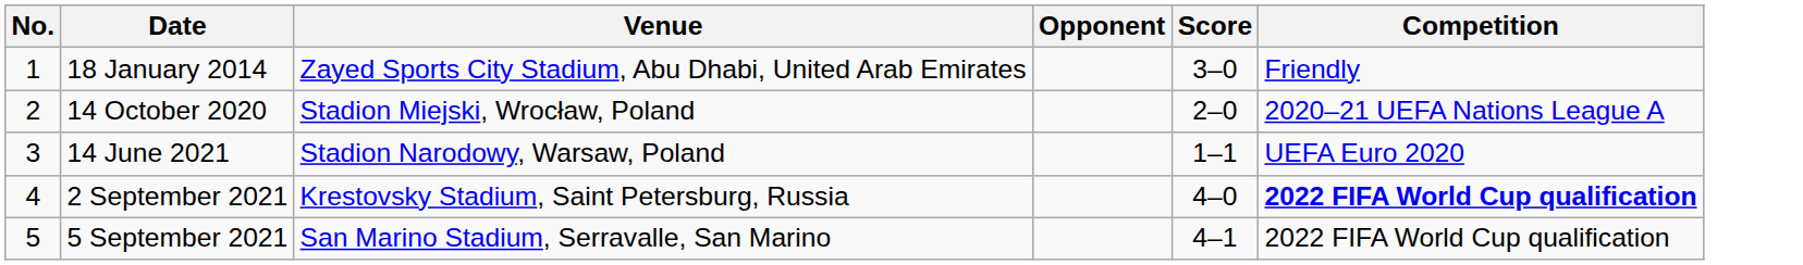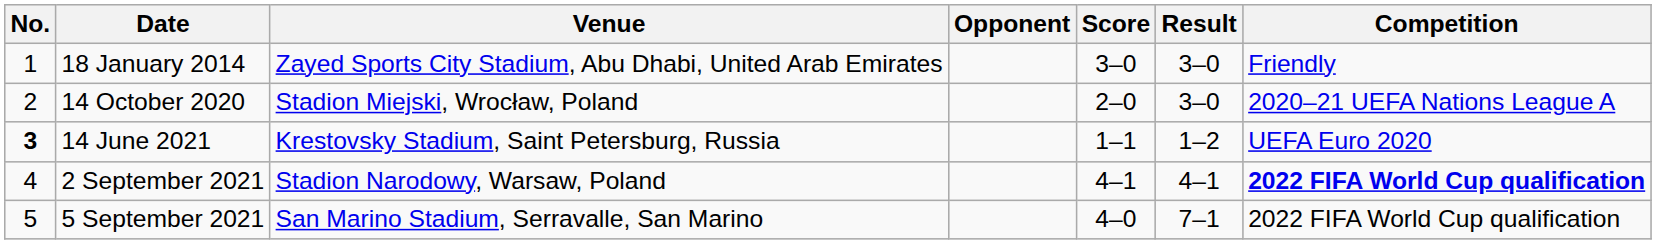 <table class="wikitable sortable">
 <tr>
 <th scope="col">No.</th>
 <th scope="col">Date</th>
 <th scope="col">Venue</th>
 <th scope="col">Opponent</th>
 <th scope="col">Score</th>
+<th scope="col">Result</th>
 <th scope="col">Competition</th>
 </tr>
 <tr>
 <td style="text-align:center">1</td>
 <td>18 January 2014</td>
 <td><a href='#'>Zayed Sports City Stadium</a>, Abu Dhabi, United Arab Emirates</td>
 <td></td>
+<td style="text-align:center">3–0</td>
 <td style="text-align:center">3–0</td>
 <td><a href='#'>Friendly</a></td>
 </tr>
 <tr>
 <td style="text-align:center">2</td>
 <td>14 October 2020</td>
 <td><a href='#'>Stadion Miejski</a>, Wrocław, Poland</td>
 <td></td>
 <td style="text-align:center">2–0</td>
+<td style="text-align:center">3–0</td>
 <td><a href='#'>2020–21 UEFA Nations League A</a></td>
 </tr>
 <tr>
-<td style="text-align:center">3</td>
+<td style="text-align:center"><strong>3</strong></td>
 <td>14 June 2021</td>
-<td><a href='#'>Stadion Narodowy</a>, Warsaw, Poland</td>
+<td><a href='#'>Krestovsky Stadium</a>, Saint Petersburg, Russia</td>
 <td></td>
 <td style="text-align:center">1–1</td>
+<td style="text-align:center">1–2</td>
 <td><a href='#'>UEFA Euro 2020</a></td>
 </tr>
 <tr>
 <td style="text-align:center">4</td>
 <td>2 September 2021</td>
-<td><a href='#'>Krestovsky Stadium</a>, Saint Petersburg, Russia</td>
+<td><a href='#'>Stadion Narodowy</a>, Warsaw, Poland</td>
 <td></td>
-<td style="text-align:center">4–0</td>
+<td style="text-align:center">4–1</td>
+<td style="text-align:center">4–1</td>
 <td><strong><a href='#'>2022 FIFA World Cup qualification</a></strong></td>
 </tr>
 <tr>
 <td style="text-align:center">5</td>
 <td>5 September 2021</td>
 <td><a href='#'>San Marino Stadium</a>, Serravalle, San Marino</td>
 <td></td>
-<td style="text-align:center">4–1</td>
+<td style="text-align:center">4–0</td>
+<td style="text-align:center">7–1</td>
 <td>2022 FIFA World Cup qualification</td>
 </tr>
 </table>
